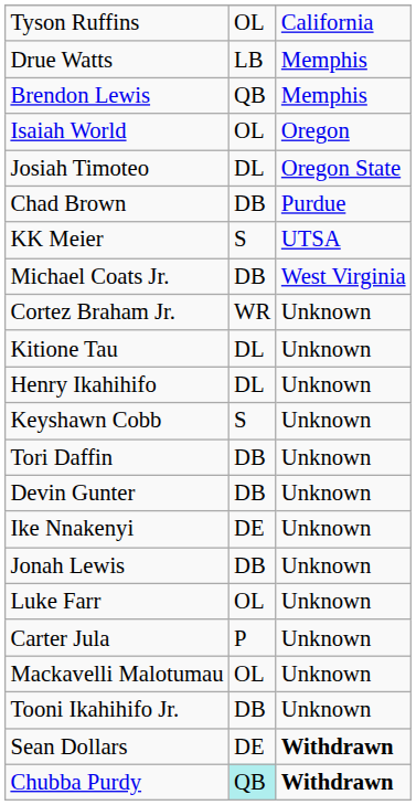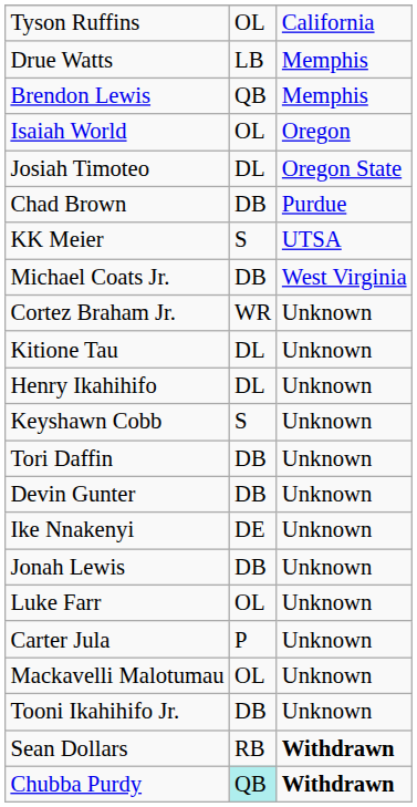 <table class="wikitable sortable">
 <tr>
 </tr>
 <tr>
 <td>Tyson Ruffins</td>
 <td>OL</td>
 <td><a href='#'>California</a></td>
 </tr>
 <tr>
 <td>Drue Watts</td>
 <td>LB</td>
 <td><a href='#'>Memphis</a></td>
 </tr>
 <tr>
 <td><a href='#'>Brendon Lewis</a></td>
 <td>QB</td>
 <td><a href='#'>Memphis</a></td>
 </tr>
 <tr>
 <td><a href='#'>Isaiah World</a></td>
 <td>OL</td>
 <td><a href='#'>Oregon</a></td>
 </tr>
 <tr>
 <td>Josiah Timoteo</td>
 <td>DL</td>
 <td><a href='#'>Oregon State</a></td>
 </tr>
 <tr>
 <td>Chad Brown</td>
 <td>DB</td>
 <td><a href='#'>Purdue</a></td>
 </tr>
 <tr>
 <td>KK Meier</td>
 <td>S</td>
 <td><a href='#'>UTSA</a></td>
 </tr>
 <tr>
 <td>Michael Coats Jr.</td>
 <td>DB</td>
 <td><a href='#'>West Virginia</a></td>
 </tr>
 <tr>
 <td>Cortez Braham Jr.</td>
 <td>WR</td>
 <td>Unknown</td>
 </tr>
 <tr>
 <td>Kitione Tau</td>
 <td>DL</td>
 <td>Unknown</td>
 </tr>
 <tr>
 <td>Henry Ikahihifo</td>
 <td>DL</td>
 <td>Unknown</td>
 </tr>
 <tr>
 <td>Keyshawn Cobb</td>
 <td>S</td>
 <td>Unknown</td>
 </tr>
 <tr>
 <td>Tori Daffin</td>
 <td>DB</td>
 <td>Unknown</td>
 </tr>
 <tr>
 <td>Devin Gunter</td>
 <td>DB</td>
 <td>Unknown</td>
 </tr>
 <tr>
 <td>Ike Nnakenyi</td>
 <td>DE</td>
 <td>Unknown</td>
 </tr>
 <tr>
 <td>Jonah Lewis</td>
 <td>DB</td>
 <td>Unknown</td>
 </tr>
 <tr>
 <td>Luke Farr</td>
 <td>OL</td>
 <td>Unknown</td>
 </tr>
 <tr>
 <td>Carter Jula</td>
 <td>P</td>
 <td>Unknown</td>
 </tr>
 <tr>
 <td>Mackavelli Malotumau</td>
 <td>OL</td>
 <td>Unknown</td>
 </tr>
 <tr>
 <td>Tooni Ikahihifo Jr.</td>
 <td>DB</td>
 <td>Unknown</td>
 </tr>
 <tr>
 <td>Sean Dollars</td>
-<td>DE</td>
+<td>RB</td>
 <td><strong>Withdrawn</strong></td>
 </tr>
 <tr>
 <td><a href='#'>Chubba Purdy</a></td>
 <td style="background: paleturquoise;">QB</td>
 <td><strong>Withdrawn</strong></td>
 </tr>
 <tr>
 </tr>
 </table>
